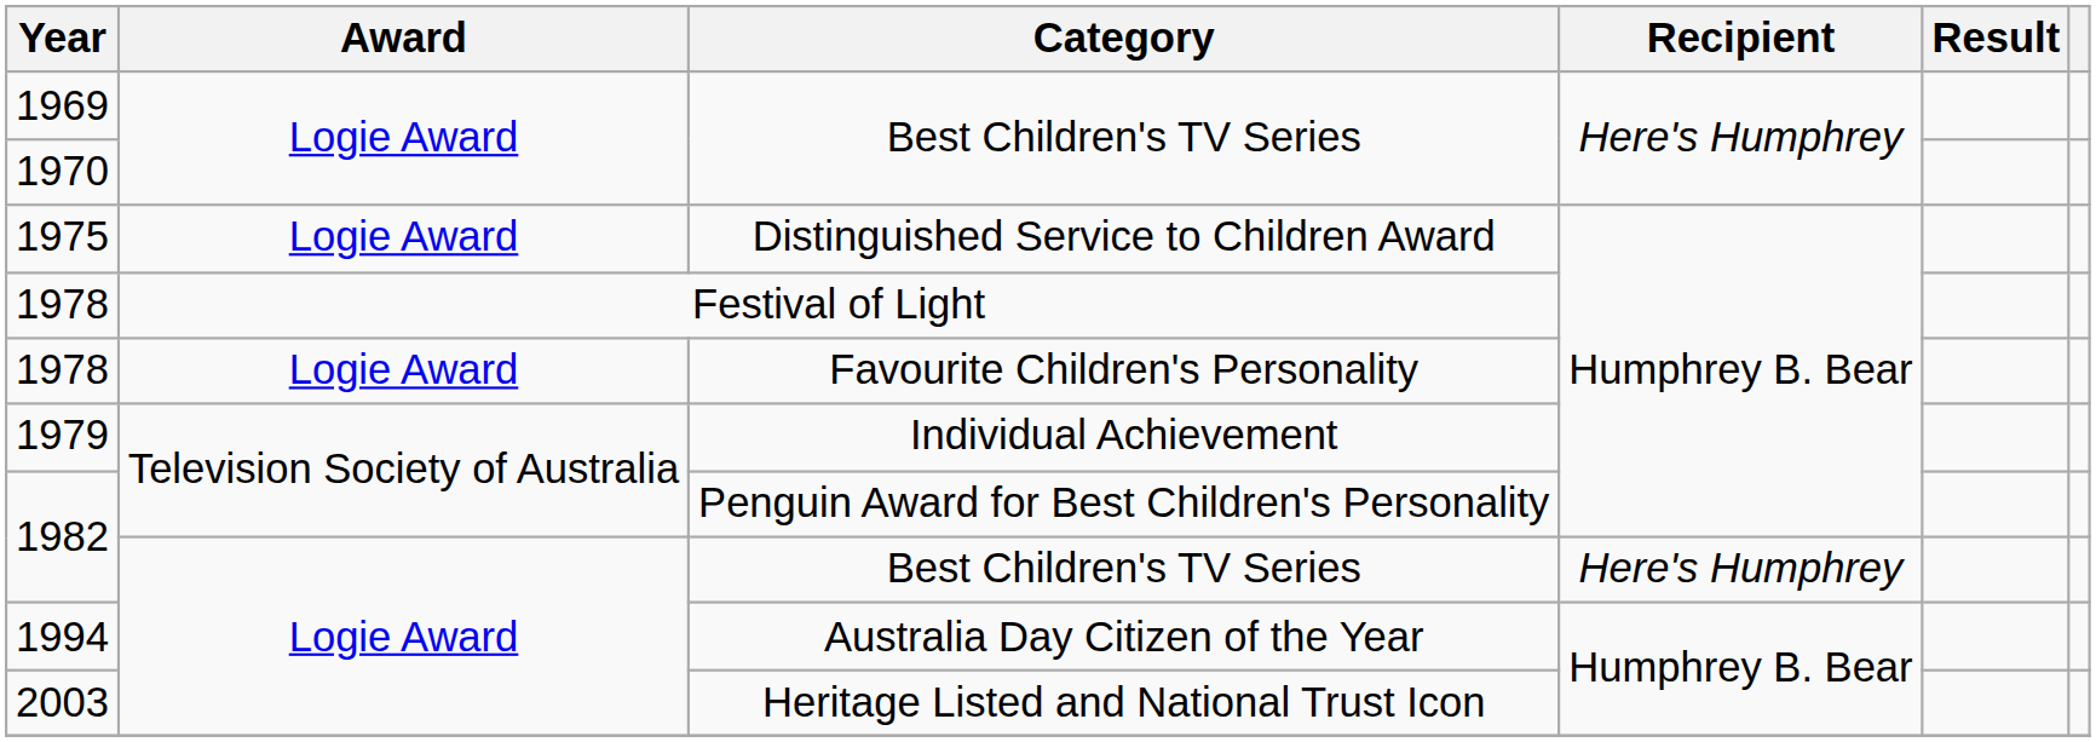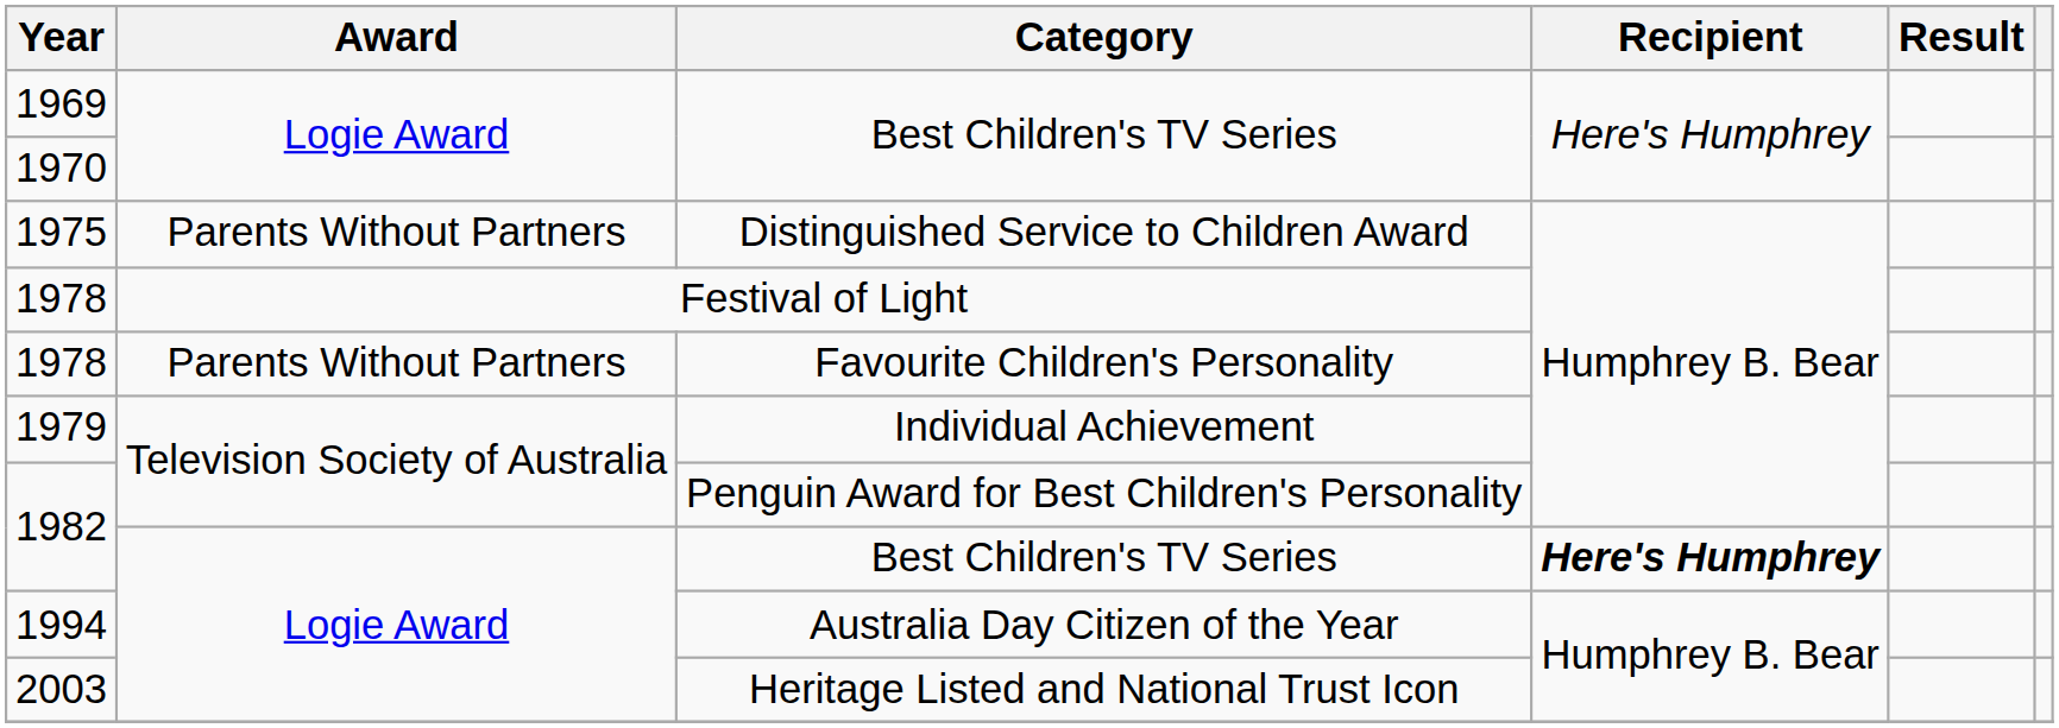 <table class="wikitable" style=text-align:center>
 <tr>
 <th scope="col">Year</th>
 <th scope="col">Award</th>
 <th scope="col">Category</th>
 <th scope="col">Recipient</th>
 <th scope="col">Result</th>
 <th scope="col"></th>
 </tr>
 <tr>
 <td rowspan="1">1969</td>
 <td rowspan="2"><a href='#'>Logie Award</a></td>
 <td rowspan="2">Best Children's TV Series</td>
 <td rowspan="2"><em>Here's Humphrey</em></td>
 <td></td>
 <td></td>
 </tr>
 <tr>
 <td rowspan="1">1970</td>
 <td></td>
 <td></td>
 </tr>
 <tr>
 <td rowspan="1">1975</td>
-<td rowspan="1"><a href='#'>Logie Award</a></td>
+<td rowspan="1">Parents Without Partners</td>
 <td rowspan="1">Distinguished Service to Children Award</td>
 <td rowspan="5">Humphrey B. Bear</td>
 <td></td>
 <td></td>
 </tr>
 <tr>
 <td rowspan="1">1978</td>
 <td colspan="2">Festival of Light</td>
 <td></td>
 <td></td>
 </tr>
 <tr>
 <td rowspan="1">1978</td>
-<td rowspan="1"><a href='#'>Logie Award</a></td>
+<td rowspan="1">Parents Without Partners</td>
 <td rowspan="1">Favourite Children's Personality</td>
 <td></td>
 <td></td>
 </tr>
 <tr>
 <td rowspan="1">1979</td>
 <td rowspan="2">Television Society of Australia</td>
 <td rowspan="1">Individual Achievement</td>
 <td></td>
 <td></td>
 </tr>
 <tr>
 <td rowspan="2">1982</td>
 <td rowspan="1">Penguin Award for Best Children's Personality</td>
 <td></td>
 <td></td>
 </tr>
 <tr>
 <td rowspan="3"><a href='#'>Logie Award</a></td>
 <td rowspan="1">Best Children's TV Series</td>
-<td><em>Here's Humphrey</em></td>
+<td><strong><em>Here's Humphrey</em></strong></td>
 <td></td>
 <td></td>
 </tr>
 <tr>
 <td rowspan="1">1994</td>
 <td rowspan="1">Australia Day Citizen of the Year</td>
 <td rowspan="2">Humphrey B. Bear</td>
 <td></td>
 <td></td>
 </tr>
 <tr>
 <td rowspan="1">2003</td>
 <td rowspan="1">Heritage Listed and National Trust Icon</td>
 <td></td>
 <td></td>
 </tr>
 <tr>
 </tr>
 </table>
